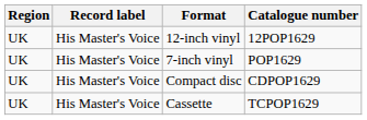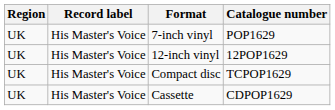 <table class="wikitable">
 <tr>
 <th>Region</th>
 <th>Record label</th>
 <th>Format</th>
 <th>Catalogue number</th>
 </tr>
 <tr>
 <td>UK</td>
 <td>His Master's Voice</td>
+<td>7-inch vinyl</td>
+<td>POP1629</td>
+</tr>
+<tr>
+<td>UK</td>
+<td>His Master's Voice</td>
 <td>12-inch vinyl</td>
 <td>12POP1629</td>
 </tr>
 <tr>
 <td>UK</td>
 <td>His Master's Voice</td>
-<td>7-inch vinyl</td>
-<td>POP1629</td>
-</tr>
-<tr>
-<td>UK</td>
-<td>His Master's Voice</td>
 <td>Compact disc</td>
-<td>CDPOP1629</td>
+<td>TCPOP1629</td>
 </tr>
 <tr>
 <td>UK</td>
 <td>His Master's Voice</td>
 <td>Cassette</td>
-<td>TCPOP1629</td>
+<td>CDPOP1629</td>
 </tr>
 </table>
